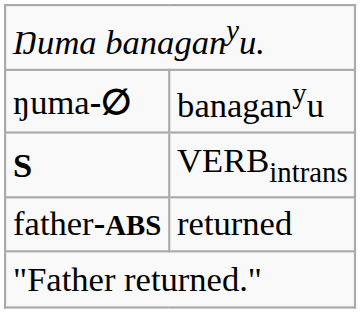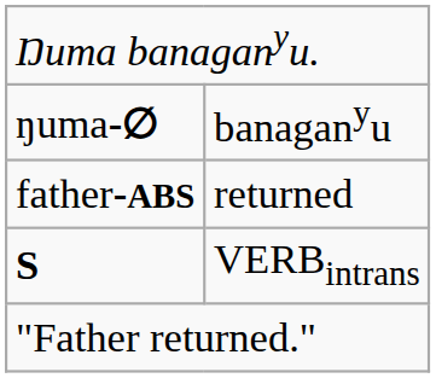 <table class="wikitable">
 <tr>
 <td colspan="2"><em>Ŋuma banagan<sup>y</sup>u.</em></td>
 </tr>
 <tr>
 <td>ŋuma<span><strong>-∅</strong></span></td>
 <td>banagan<sup>y</sup>u</td>
 </tr>
 <tr>
+<td>father<span><strong>-<small>ABS</small></strong></span></td>
+<td>returned</td>
+</tr>
+<tr>
 <td><span><strong>S</strong></span></td>
 <td>VERB<sub>intrans</sub></td>
-</tr>
-<tr>
-<td>father<span><strong>-<small>ABS</small></strong></span></td>
-<td>returned</td>
 </tr>
 <tr>
 <td colspan="2">"Father returned."</td>
 </tr>
 </table>
